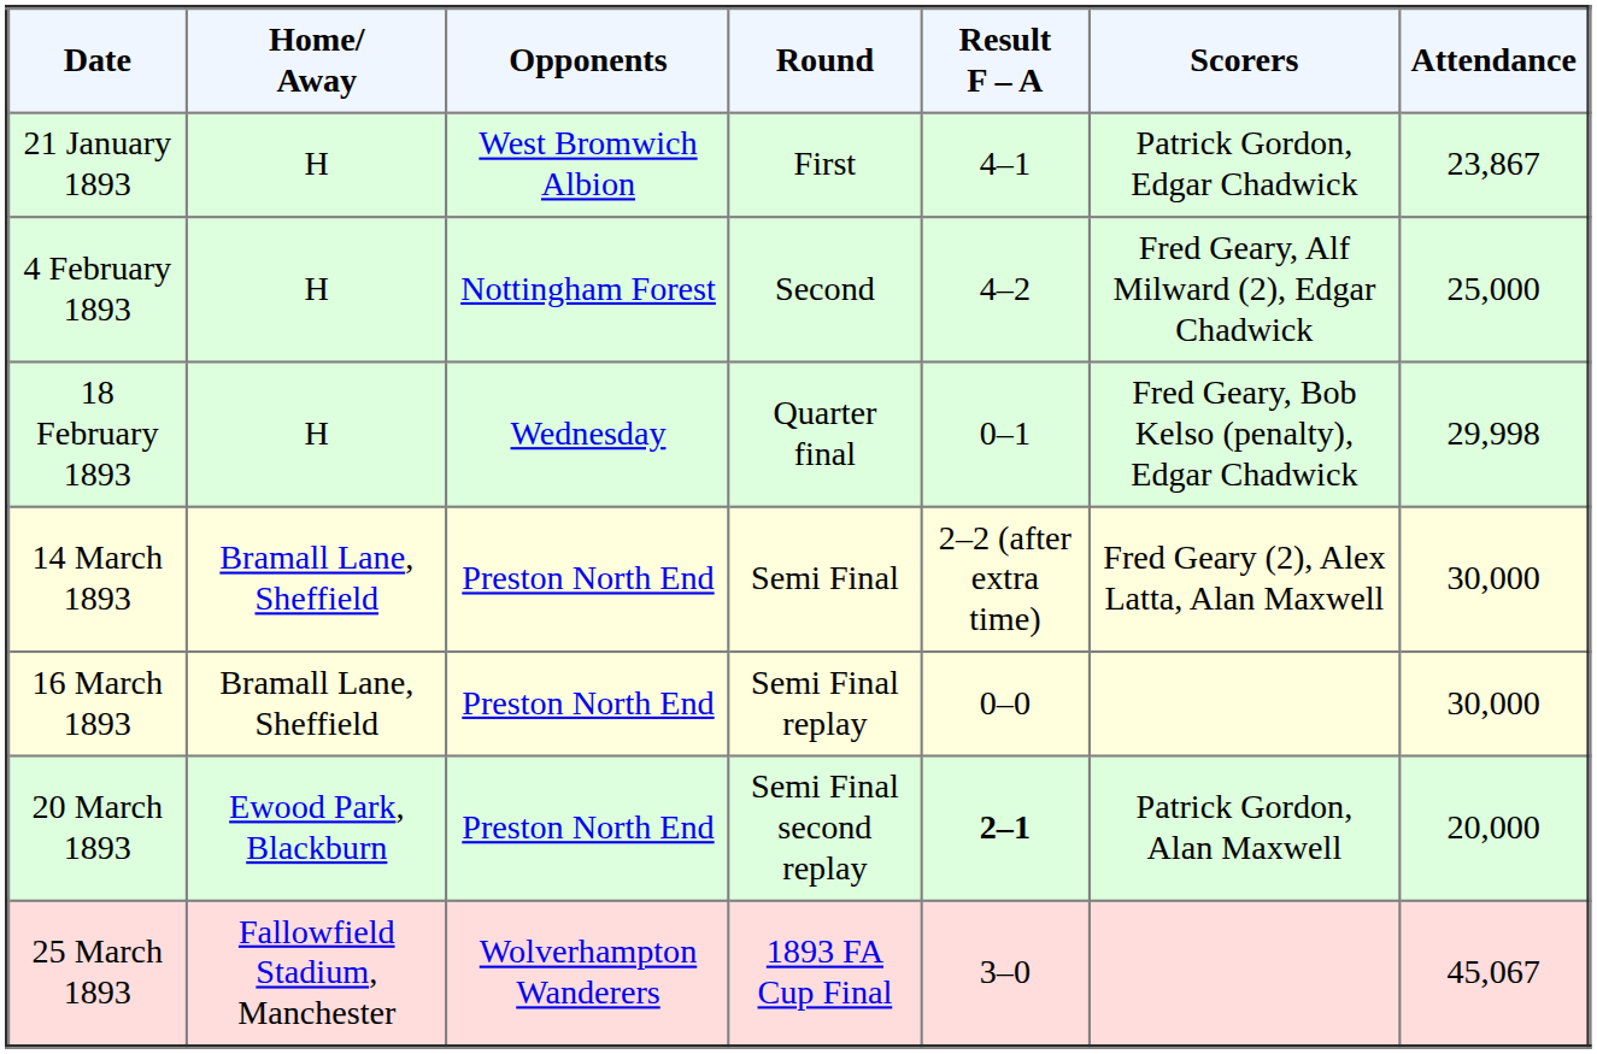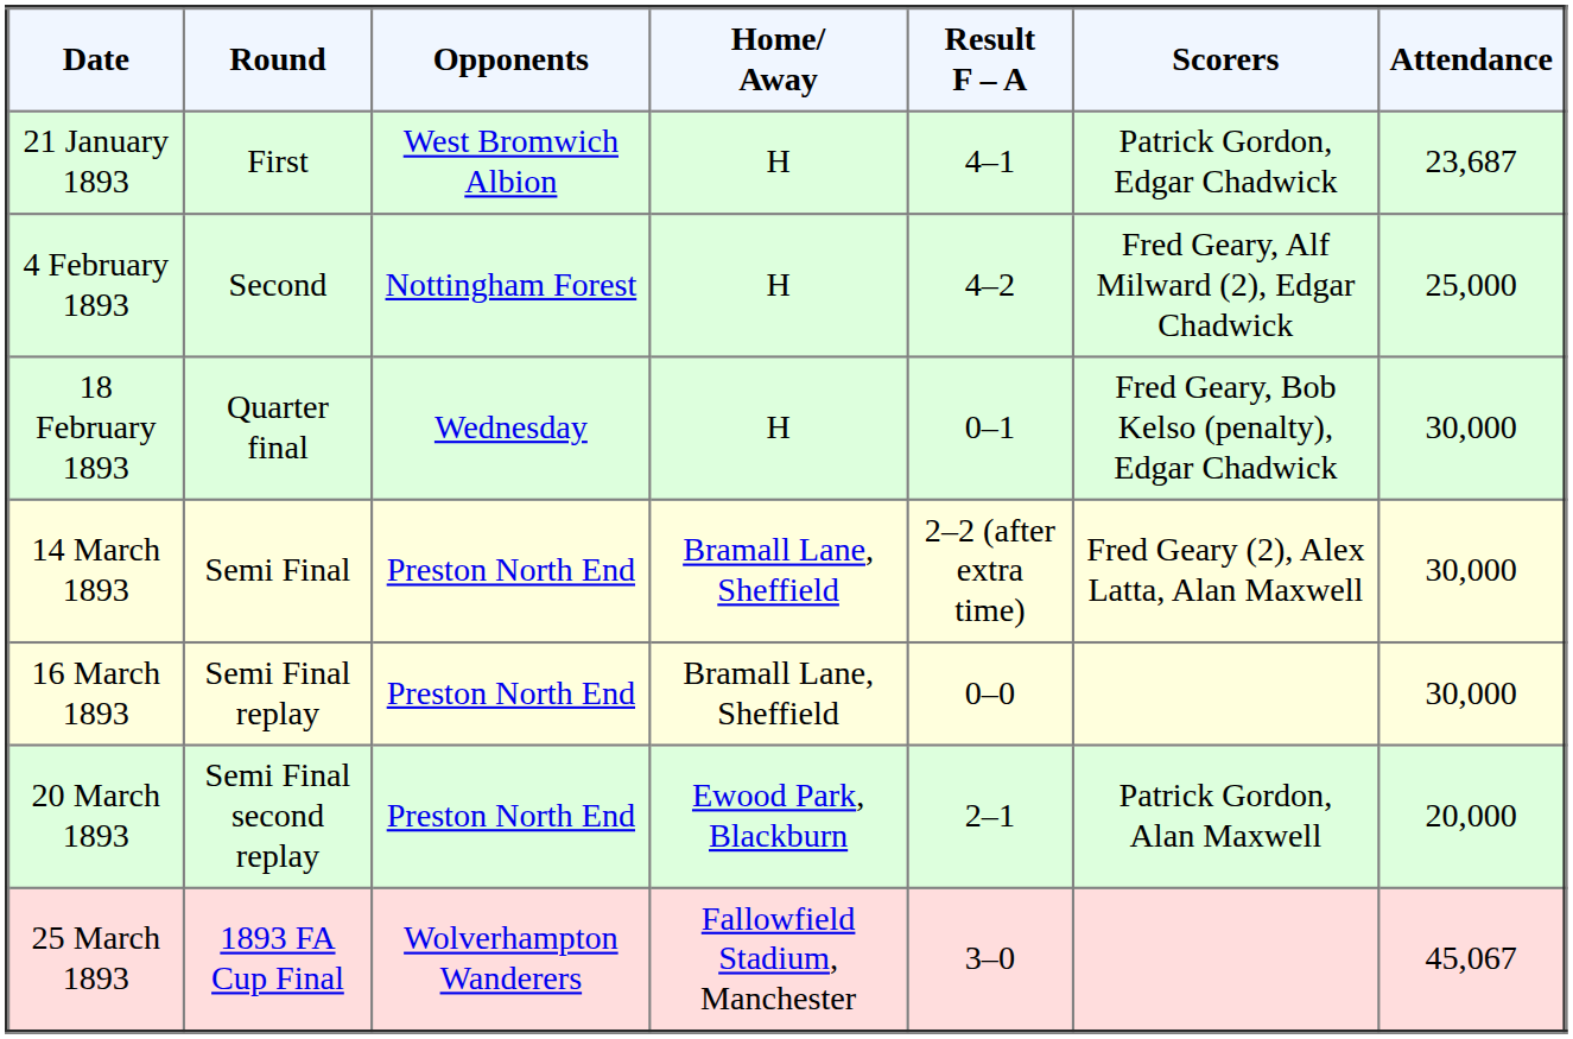 <table border="2" cellpadding="4" style="border-collapse:collapse; text-align:center; font-size:smaller;">
 <tr style="background:#f0f6ff;">
 <th><strong>Date</strong></th>
+<th><strong>Round</strong></th>
+<th><strong>Opponents</strong></th>
 <th><strong>Home/<br>Away</strong></th>
-<th><strong>Opponents</strong></th>
-<th><strong>Round</strong></th>
 <th><strong>Result<br>F – A</strong></th>
 <th><strong>Scorers</strong></th>
 <th><strong>Attendance</strong></th>
 </tr>
 <tr bgcolor="#ddffdd">
 <td>21 January 1893</td>
+<td>First</td>
+<td><a href='#'>West Bromwich Albion</a></td>
 <td>H</td>
-<td><a href='#'>West Bromwich Albion</a></td>
-<td>First</td>
 <td>4–1</td>
 <td>Patrick Gordon, Edgar Chadwick</td>
-<td>23,867</td>
+<td>23,687</td>
 </tr>
 <tr bgcolor="#ddffdd">
 <td>4 February 1893</td>
+<td>Second</td>
+<td><a href='#'>Nottingham Forest</a></td>
 <td>H</td>
-<td><a href='#'>Nottingham Forest</a></td>
-<td>Second</td>
 <td>4–2</td>
 <td>Fred Geary, Alf Milward (2), Edgar Chadwick</td>
 <td>25,000</td>
 </tr>
 <tr bgcolor="#ddffdd">
 <td>18 February 1893</td>
+<td>Quarter final</td>
+<td><a href='#'>Wednesday</a></td>
 <td>H</td>
-<td><a href='#'>Wednesday</a></td>
-<td>Quarter final</td>
 <td>0–1</td>
 <td>Fred Geary, Bob Kelso (penalty), Edgar Chadwick</td>
-<td>29,998</td>
+<td>30,000</td>
 </tr>
 <tr bgcolor="#ffffdd">
 <td>14 March 1893</td>
+<td>Semi Final</td>
+<td><a href='#'>Preston North End</a></td>
 <td><a href='#'>Bramall Lane</a>, <a href='#'>Sheffield</a></td>
-<td><a href='#'>Preston North End</a></td>
-<td>Semi Final</td>
 <td>2–2 (after extra time)</td>
 <td>Fred Geary (2), Alex Latta, Alan Maxwell</td>
 <td>30,000</td>
 </tr>
 <tr bgcolor="#ffffdd">
 <td>16 March 1893</td>
+<td>Semi Final replay</td>
+<td><a href='#'>Preston North End</a></td>
 <td>Bramall Lane, Sheffield</td>
-<td><a href='#'>Preston North End</a></td>
-<td>Semi Final replay</td>
 <td>0–0</td>
 <td></td>
 <td>30,000</td>
 </tr>
 <tr bgcolor="#ddffdd">
 <td>20 March 1893</td>
+<td>Semi Final second replay</td>
+<td><a href='#'>Preston North End</a></td>
 <td><a href='#'>Ewood Park</a>, <a href='#'>Blackburn</a></td>
-<td><a href='#'>Preston North End</a></td>
-<td>Semi Final second replay</td>
-<td><strong>2–1</strong></td>
+<td>2–1</td>
 <td>Patrick Gordon, Alan Maxwell</td>
 <td>20,000</td>
 </tr>
 <tr bgcolor="#ffdddd">
 <td>25 March 1893</td>
+<td><a href='#'>1893 FA Cup Final</a></td>
+<td><a href='#'>Wolverhampton Wanderers</a></td>
 <td><a href='#'>Fallowfield Stadium</a>, Manchester</td>
-<td><a href='#'>Wolverhampton Wanderers</a></td>
-<td><a href='#'>1893 FA Cup Final</a></td>
 <td>3–0</td>
 <td></td>
 <td>45,067</td>
 </tr>
 </table>
